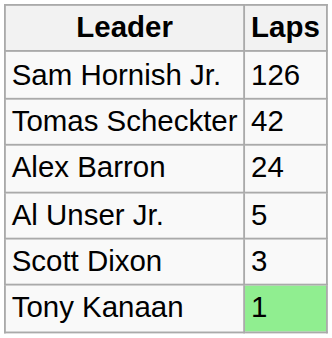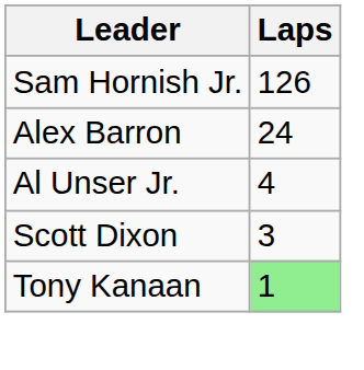 <table class="wikitable">
 <tr>
 <th>Leader</th>
 <th>Laps</th>
 </tr>
 <tr>
 <td>Sam Hornish Jr.</td>
 <td>126</td>
 </tr>
 <tr>
-<td>Tomas Scheckter</td>
-<td>42</td>
-</tr>
-<tr>
 <td>Alex Barron</td>
 <td>24</td>
 </tr>
 <tr>
 <td>Al Unser Jr.</td>
-<td>5</td>
+<td>4</td>
 </tr>
 <tr>
 <td>Scott Dixon</td>
 <td>3</td>
 </tr>
 <tr>
 <td>Tony Kanaan</td>
 <td style="background: lightgreen;">1</td>
 </tr>
 </table>
